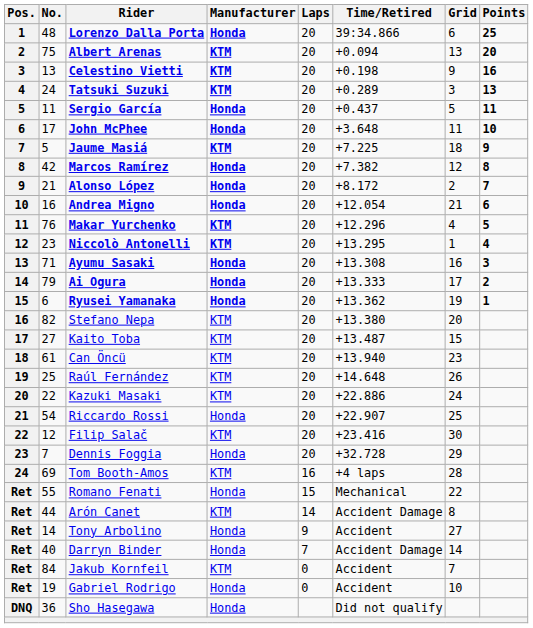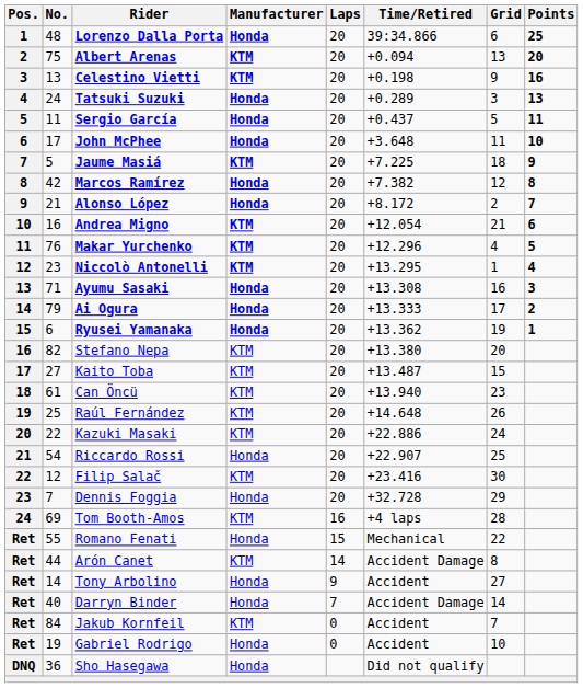 <table class="wikitable" style="font-size: 95%;">
 <tr>
 <th>Pos.</th>
 <th>No.</th>
 <th>Rider</th>
 <th>Manufacturer</th>
 <th>Laps</th>
 <th>Time/Retired</th>
 <th>Grid</th>
 <th>Points</th>
 </tr>
 <tr>
 <th>1</th>
 <td>48</td>
 <td> <strong><a href='#'>Lorenzo Dalla Porta</a></strong></td>
 <td><strong><a href='#'>Honda</a></strong></td>
 <td>20</td>
 <td>39:34.866</td>
 <td>6</td>
 <td><strong>25</strong></td>
 </tr>
 <tr>
 <th>2</th>
 <td>75</td>
 <td> <strong><a href='#'>Albert Arenas</a></strong></td>
 <td><strong><a href='#'>KTM</a></strong></td>
 <td>20</td>
 <td>+0.094</td>
 <td>13</td>
 <td><strong>20</strong></td>
 </tr>
 <tr>
 <th>3</th>
 <td>13</td>
 <td> <strong><a href='#'>Celestino Vietti</a></strong></td>
 <td><strong><a href='#'>KTM</a></strong></td>
 <td>20</td>
 <td>+0.198</td>
 <td>9</td>
 <td><strong>16</strong></td>
 </tr>
 <tr>
 <th>4</th>
 <td>24</td>
 <td> <strong><a href='#'>Tatsuki Suzuki</a></strong></td>
-<td><strong><a href='#'>KTM</a></strong></td>
+<td><strong><a href='#'>Honda</a></strong></td>
 <td>20</td>
 <td>+0.289</td>
 <td>3</td>
 <td><strong>13</strong></td>
 </tr>
 <tr>
 <th>5</th>
 <td>11</td>
 <td> <strong><a href='#'>Sergio García</a></strong></td>
 <td><strong><a href='#'>Honda</a></strong></td>
 <td>20</td>
 <td>+0.437</td>
 <td>5</td>
 <td><strong>11</strong></td>
 </tr>
 <tr>
 <th>6</th>
 <td>17</td>
 <td> <strong><a href='#'>John McPhee</a></strong></td>
 <td><strong><a href='#'>Honda</a></strong></td>
 <td>20</td>
 <td>+3.648</td>
 <td>11</td>
 <td><strong>10</strong></td>
 </tr>
 <tr>
 <th>7</th>
 <td>5</td>
 <td> <strong><a href='#'>Jaume Masiá</a></strong></td>
 <td><strong><a href='#'>KTM</a></strong></td>
 <td>20</td>
 <td>+7.225</td>
 <td>18</td>
 <td><strong>9</strong></td>
 </tr>
 <tr>
 <th>8</th>
 <td>42</td>
 <td> <strong><a href='#'>Marcos Ramírez</a></strong></td>
 <td><strong><a href='#'>Honda</a></strong></td>
 <td>20</td>
 <td>+7.382</td>
 <td>12</td>
 <td><strong>8</strong></td>
 </tr>
 <tr>
 <th>9</th>
 <td>21</td>
 <td> <strong><a href='#'>Alonso López</a></strong></td>
 <td><strong><a href='#'>Honda</a></strong></td>
 <td>20</td>
 <td>+8.172</td>
 <td>2</td>
 <td><strong>7</strong></td>
 </tr>
 <tr>
 <th>10</th>
 <td>16</td>
 <td> <strong><a href='#'>Andrea Migno</a></strong></td>
-<td><strong><a href='#'>Honda</a></strong></td>
+<td><strong><a href='#'>KTM</a></strong></td>
 <td>20</td>
 <td>+12.054</td>
 <td>21</td>
 <td><strong>6</strong></td>
 </tr>
 <tr>
 <th>11</th>
 <td>76</td>
 <td> <strong><a href='#'>Makar Yurchenko</a></strong></td>
 <td><strong><a href='#'>KTM</a></strong></td>
 <td>20</td>
 <td>+12.296</td>
 <td>4</td>
 <td><strong>5</strong></td>
 </tr>
 <tr>
 <th>12</th>
 <td>23</td>
 <td> <strong><a href='#'>Niccolò Antonelli</a></strong></td>
 <td><strong><a href='#'>KTM</a></strong></td>
 <td>20</td>
 <td>+13.295</td>
 <td>1</td>
 <td><strong>4</strong></td>
 </tr>
 <tr>
 <th>13</th>
 <td>71</td>
 <td> <strong><a href='#'>Ayumu Sasaki</a></strong></td>
 <td><strong><a href='#'>Honda</a></strong></td>
 <td>20</td>
 <td>+13.308</td>
 <td>16</td>
 <td><strong>3</strong></td>
 </tr>
 <tr>
 <th>14</th>
 <td>79</td>
 <td> <strong><a href='#'>Ai Ogura</a></strong></td>
 <td><strong><a href='#'>Honda</a></strong></td>
 <td>20</td>
 <td>+13.333</td>
 <td>17</td>
 <td><strong>2</strong></td>
 </tr>
 <tr>
 <th>15</th>
 <td>6</td>
 <td> <strong><a href='#'>Ryusei Yamanaka</a></strong></td>
 <td><strong><a href='#'>Honda</a></strong></td>
 <td>20</td>
 <td>+13.362</td>
 <td>19</td>
 <td><strong>1</strong></td>
 </tr>
 <tr>
 <th>16</th>
 <td>82</td>
 <td> <a href='#'>Stefano Nepa</a></td>
 <td><a href='#'>KTM</a></td>
 <td>20</td>
 <td>+13.380</td>
 <td>20</td>
 <td></td>
 </tr>
 <tr>
 <th>17</th>
 <td>27</td>
 <td> <a href='#'>Kaito Toba</a></td>
 <td><a href='#'>KTM</a></td>
 <td>20</td>
 <td>+13.487</td>
 <td>15</td>
 <td></td>
 </tr>
 <tr>
 <th>18</th>
 <td>61</td>
 <td> <a href='#'>Can Öncü</a></td>
 <td><a href='#'>KTM</a></td>
 <td>20</td>
 <td>+13.940</td>
 <td>23</td>
 <td></td>
 </tr>
 <tr>
 <th>19</th>
 <td>25</td>
 <td> <a href='#'>Raúl Fernández</a></td>
 <td><a href='#'>KTM</a></td>
 <td>20</td>
 <td>+14.648</td>
 <td>26</td>
 <td></td>
 </tr>
 <tr>
 <th>20</th>
 <td>22</td>
 <td> <a href='#'>Kazuki Masaki</a></td>
 <td><a href='#'>KTM</a></td>
 <td>20</td>
 <td>+22.886</td>
 <td>24</td>
 <td></td>
 </tr>
 <tr>
 <th>21</th>
 <td>54</td>
 <td> <a href='#'>Riccardo Rossi</a></td>
 <td><a href='#'>Honda</a></td>
 <td>20</td>
 <td>+22.907</td>
 <td>25</td>
 <td></td>
 </tr>
 <tr>
 <th>22</th>
 <td>12</td>
 <td> <a href='#'>Filip Salač</a></td>
 <td><a href='#'>KTM</a></td>
 <td>20</td>
 <td>+23.416</td>
 <td>30</td>
 <td></td>
 </tr>
 <tr>
 <th>23</th>
 <td>7</td>
 <td> <a href='#'>Dennis Foggia</a></td>
 <td><a href='#'>Honda</a></td>
 <td>20</td>
 <td>+32.728</td>
 <td>29</td>
 <td></td>
 </tr>
 <tr>
 <th>24</th>
 <td>69</td>
 <td> <a href='#'>Tom Booth-Amos</a></td>
 <td><a href='#'>KTM</a></td>
 <td>16</td>
 <td>+4 laps</td>
 <td>28</td>
 <td></td>
 </tr>
 <tr>
 <th>Ret</th>
 <td>55</td>
 <td> <a href='#'>Romano Fenati</a></td>
 <td><a href='#'>Honda</a></td>
 <td>15</td>
 <td>Mechanical</td>
 <td>22</td>
 <td></td>
 </tr>
 <tr>
 <th>Ret</th>
 <td>44</td>
 <td> <a href='#'>Arón Canet</a></td>
 <td><a href='#'>KTM</a></td>
 <td>14</td>
 <td>Accident Damage</td>
 <td>8</td>
 <td></td>
 </tr>
 <tr>
 <th>Ret</th>
 <td>14</td>
 <td> <a href='#'>Tony Arbolino</a></td>
 <td><a href='#'>Honda</a></td>
 <td>9</td>
 <td>Accident</td>
 <td>27</td>
 <td></td>
 </tr>
 <tr>
 <th>Ret</th>
 <td>40</td>
 <td> <a href='#'>Darryn Binder</a></td>
 <td><a href='#'>Honda</a></td>
 <td>7</td>
 <td>Accident Damage</td>
 <td>14</td>
 <td></td>
 </tr>
 <tr>
 <th>Ret</th>
 <td>84</td>
 <td> <a href='#'>Jakub Kornfeil</a></td>
 <td><a href='#'>KTM</a></td>
 <td>0</td>
 <td>Accident</td>
 <td>7</td>
 <td></td>
 </tr>
 <tr>
 <th>Ret</th>
 <td>19</td>
 <td> <a href='#'>Gabriel Rodrigo</a></td>
 <td><a href='#'>Honda</a></td>
 <td>0</td>
 <td>Accident</td>
 <td>10</td>
 <td></td>
 </tr>
 <tr>
 <th>DNQ</th>
 <td>36</td>
 <td> <a href='#'>Sho Hasegawa</a></td>
 <td><a href='#'>Honda</a></td>
 <td></td>
 <td>Did not qualify</td>
 <td></td>
 <td></td>
 </tr>
 <tr>
 <th colspan=8></th>
 </tr>
 </table>
